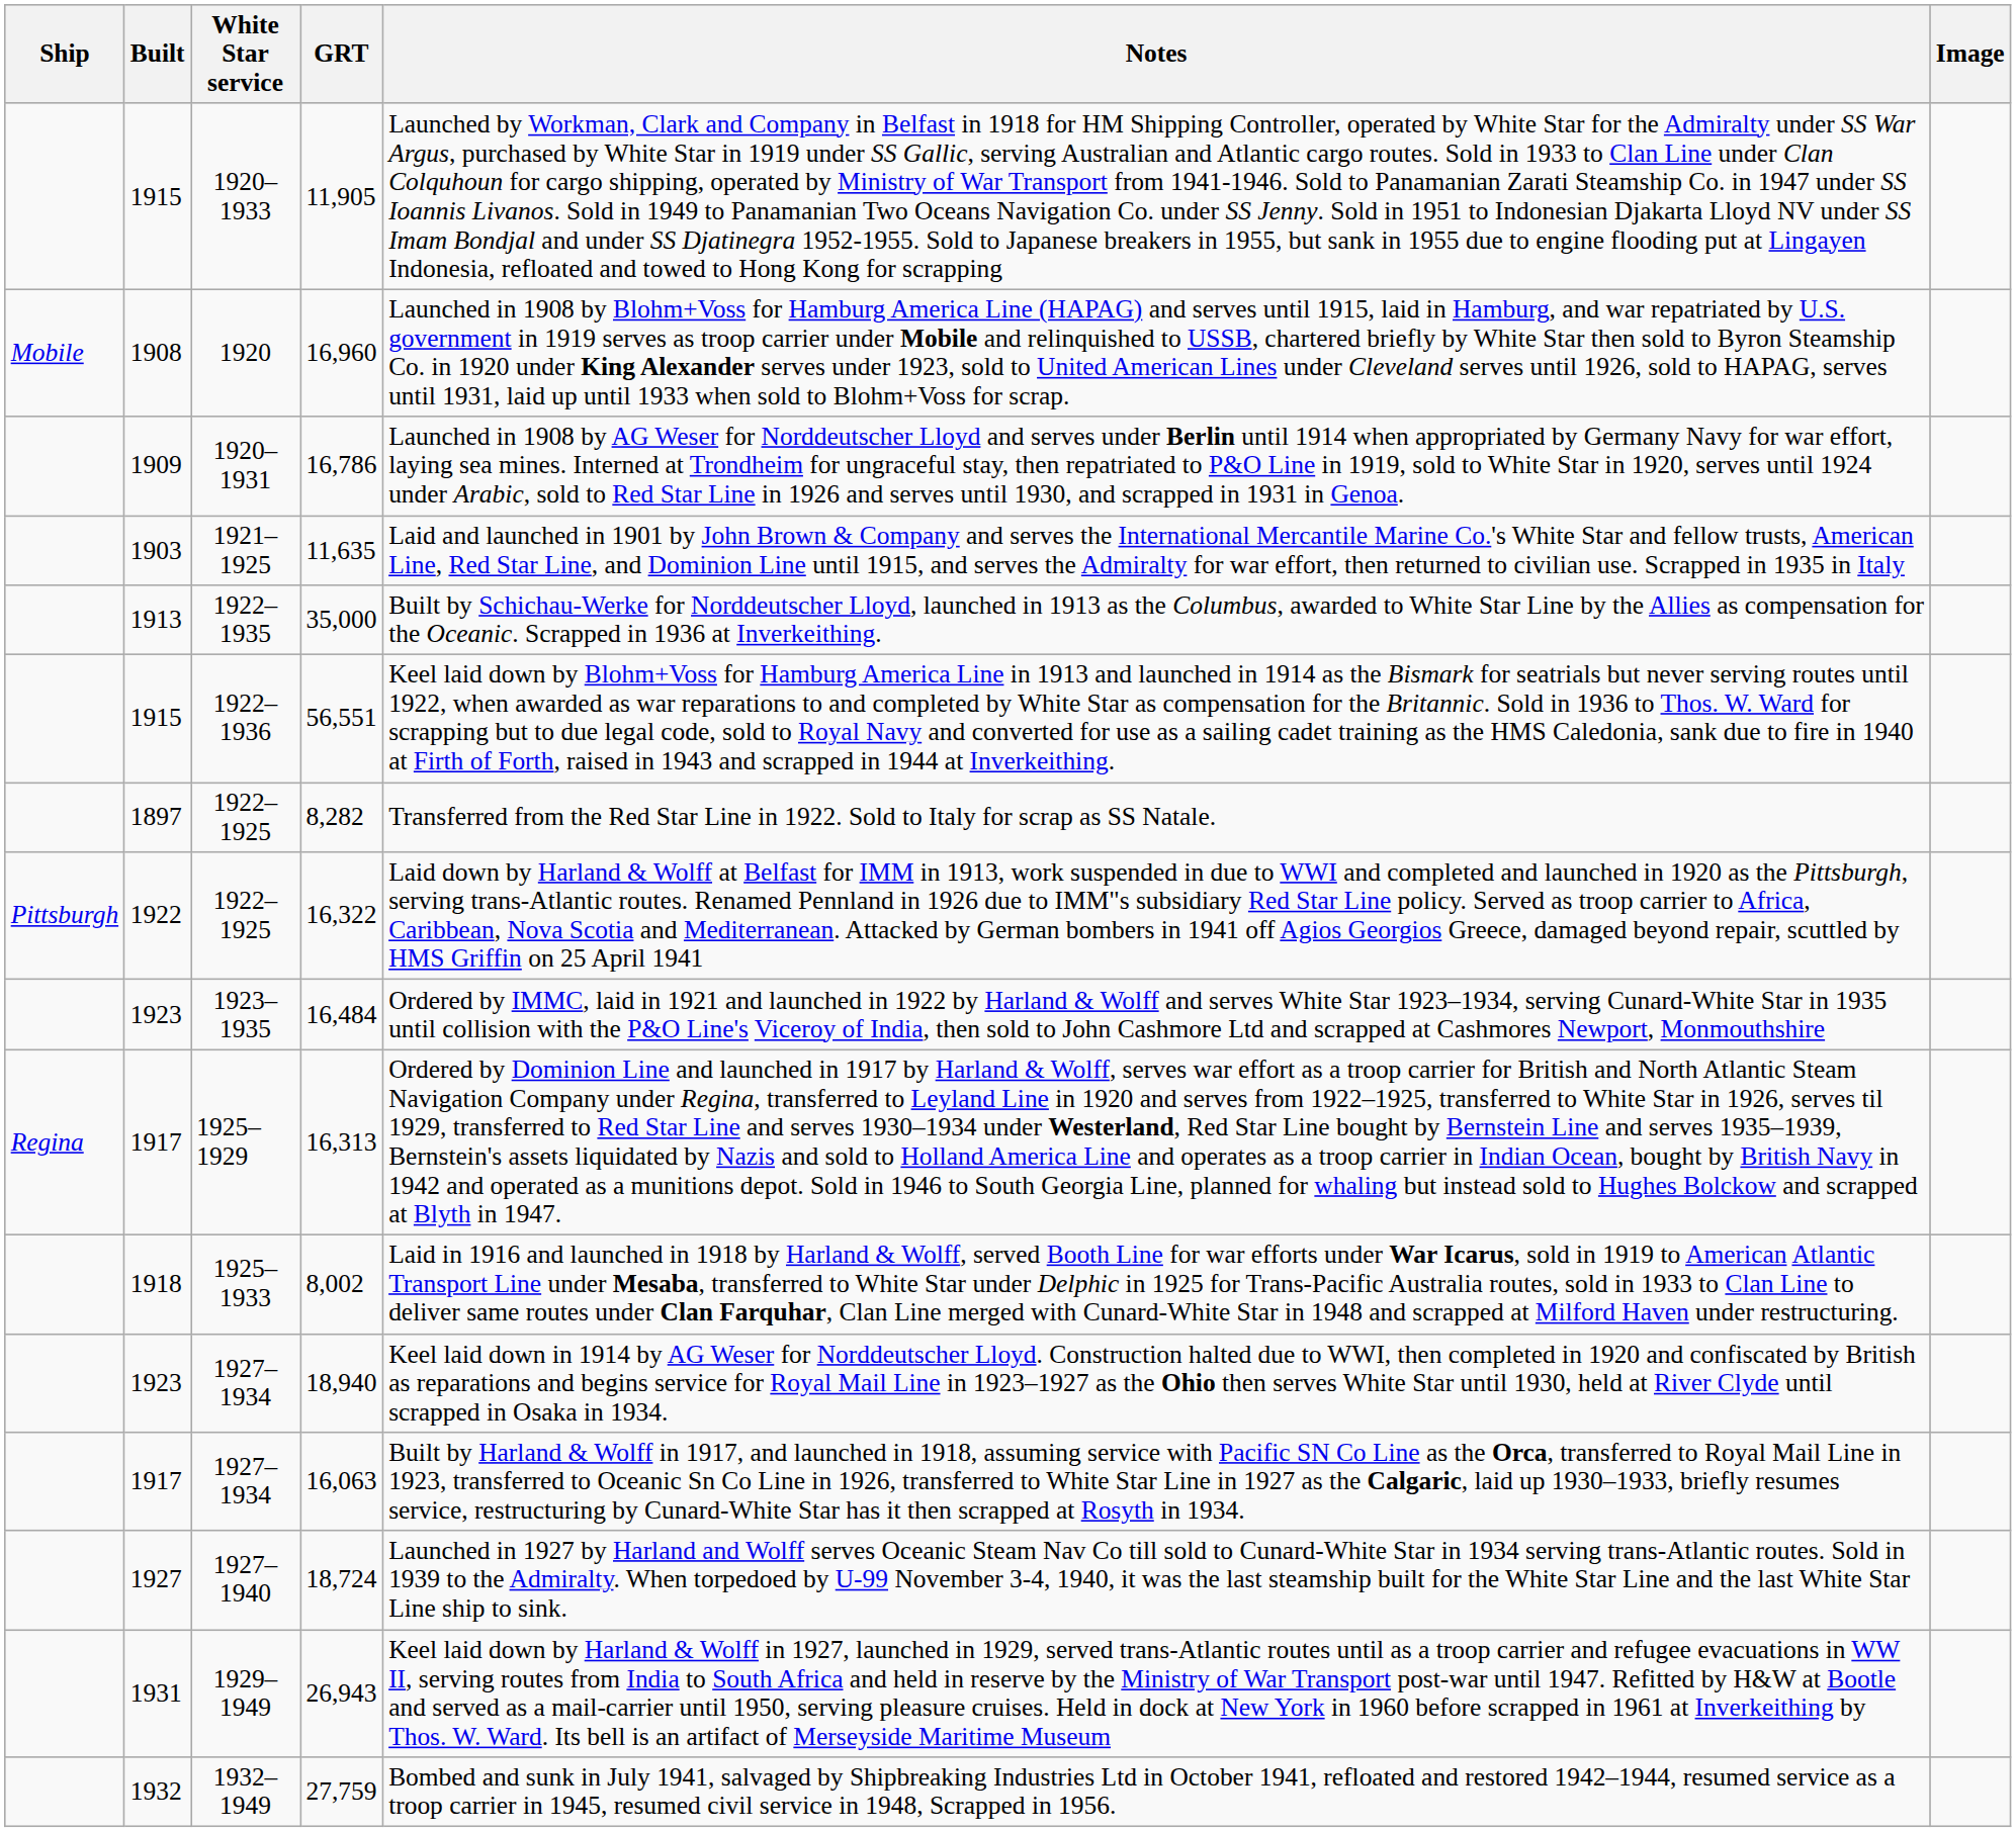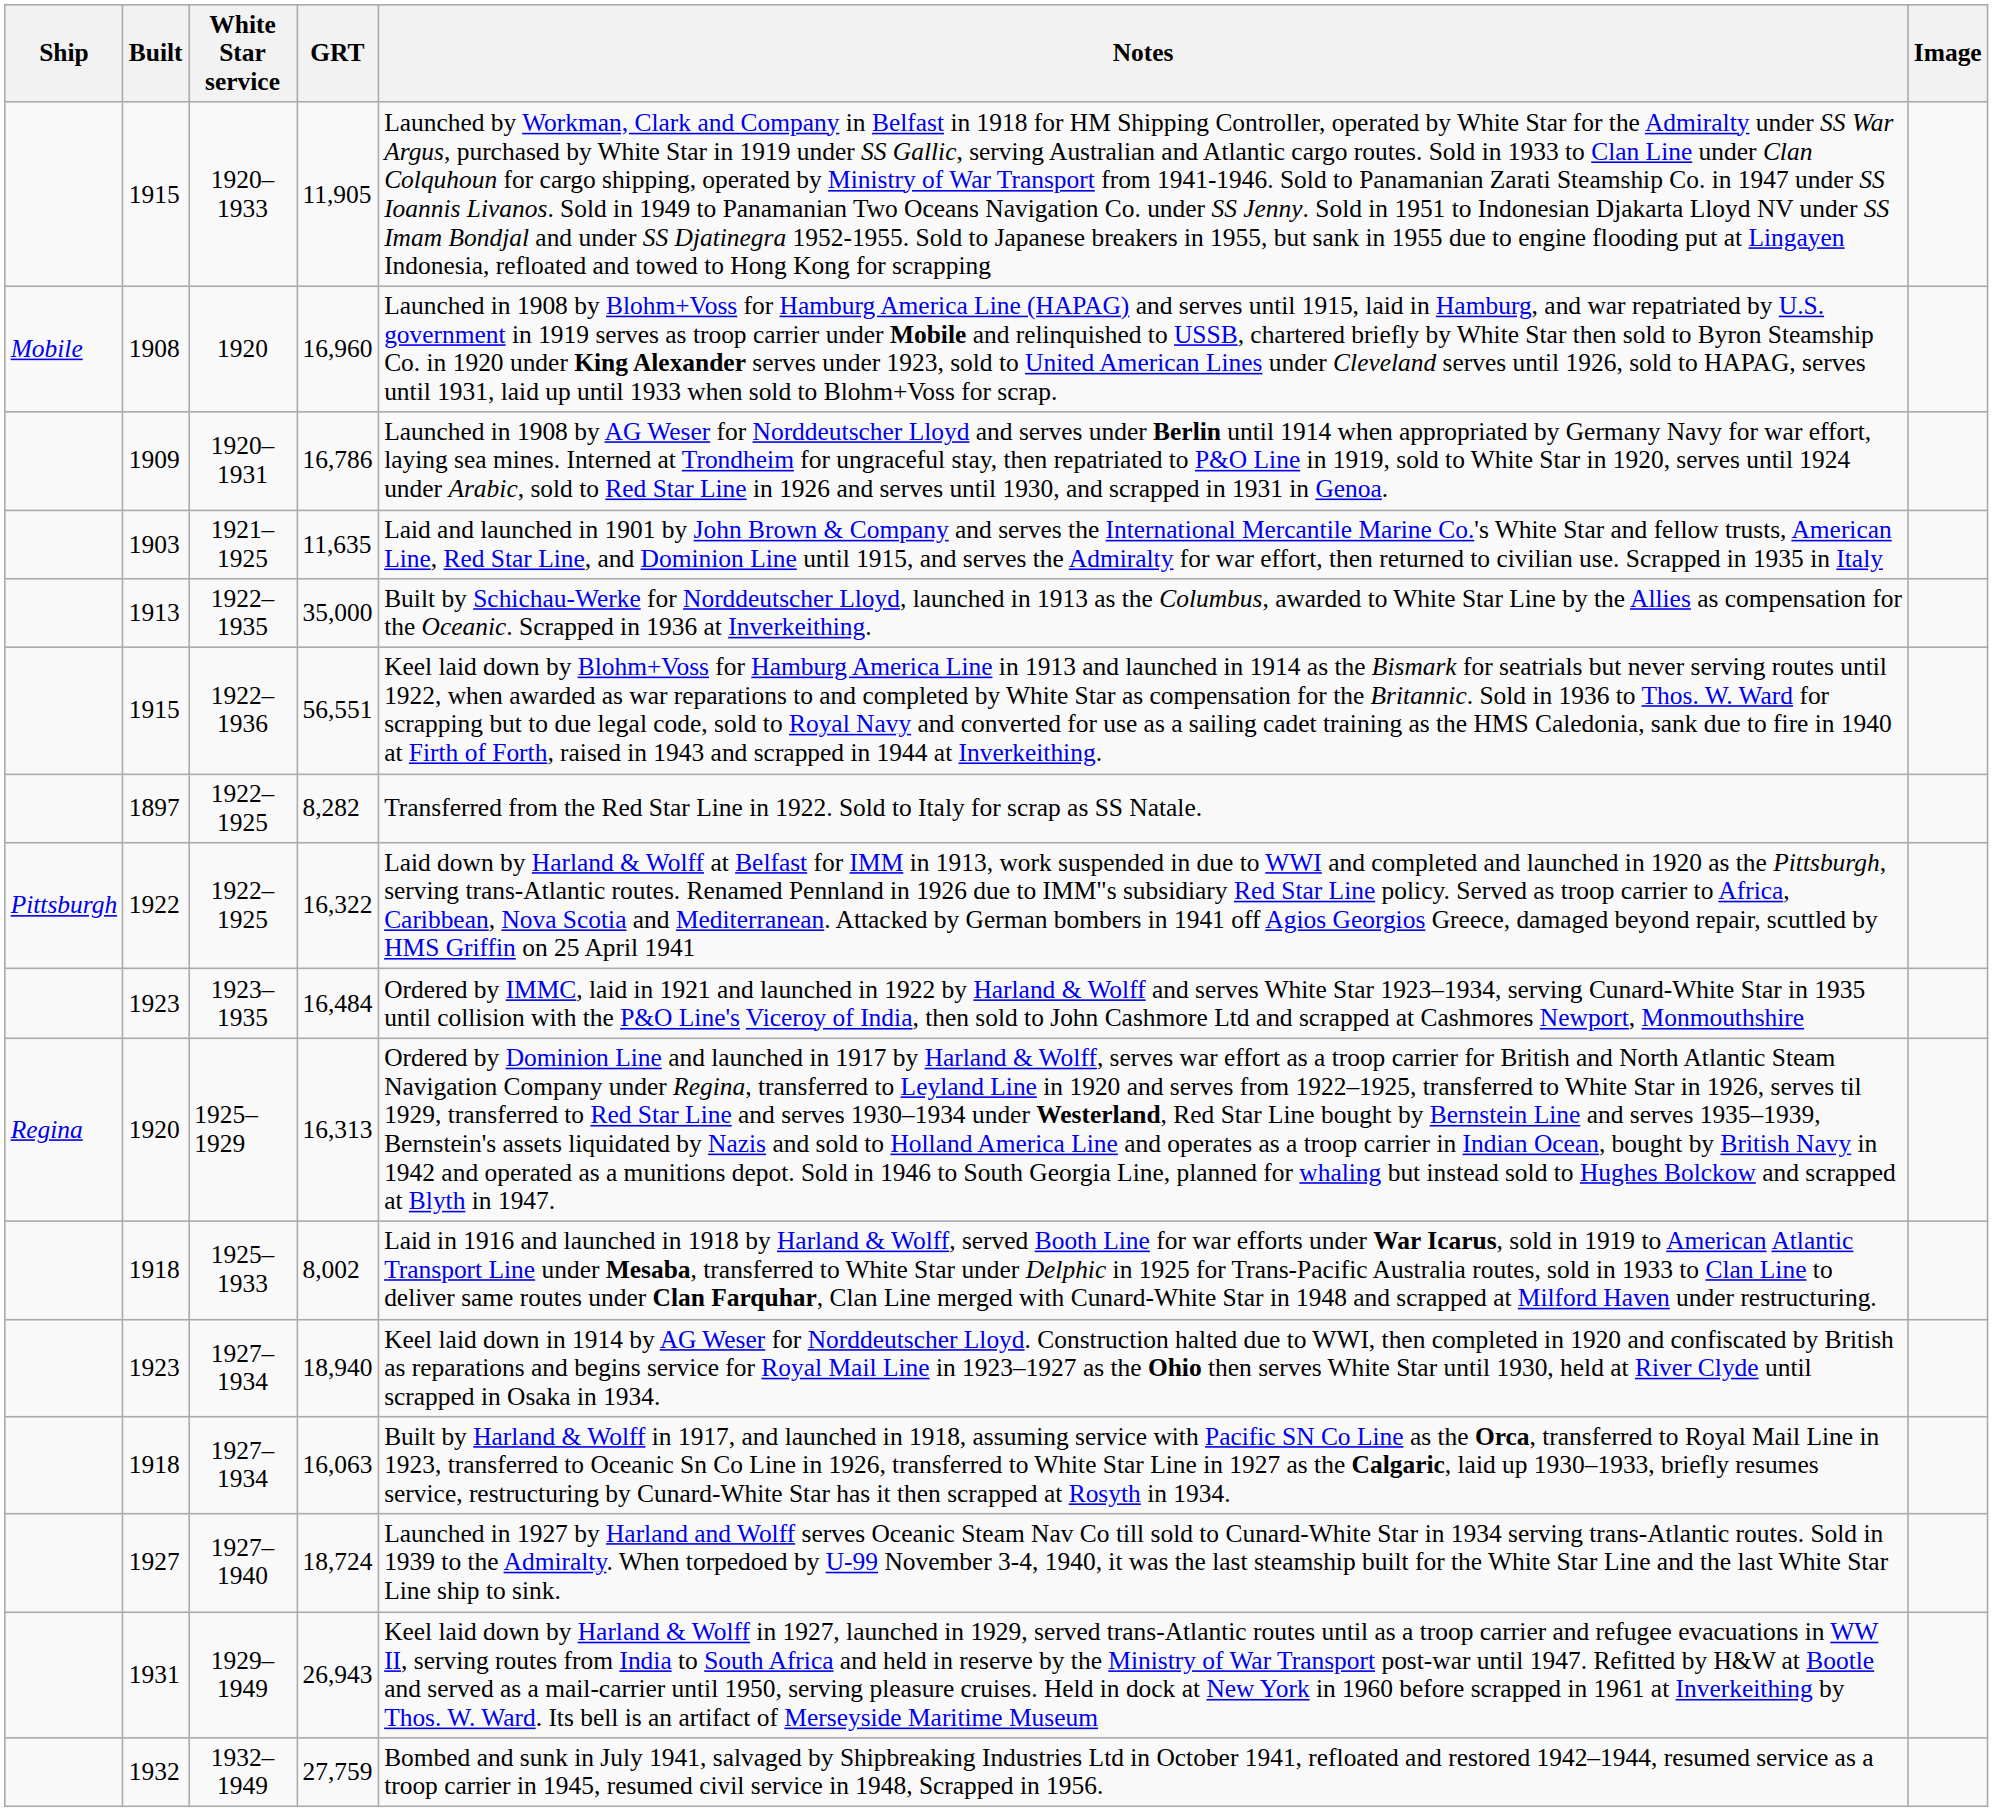 <table class="wikitable sortable">
 <tr>
 <th>Ship</th>
 <th>Built</th>
 <th>White Star service</th>
 <th>GRT</th>
 <th>Notes</th>
 <th>Image</th>
 </tr>
 <tr>
 <td></td>
 <td>1915</td>
 <td align="Center">1920–1933</td>
 <td>11,905</td>
 <td>Launched by <a href='#'>Workman, Clark and Company</a> in <a href='#'>Belfast</a> in 1918 for HM Shipping Controller, operated by White Star for the <a href='#'>Admiralty</a> under <em>SS War Argus</em>, purchased by White Star in 1919 under <em>SS Gallic</em>, serving Australian and Atlantic cargo routes. Sold in 1933 to <a href='#'>Clan Line</a> under <em>Clan Colquhoun</em> for cargo shipping, operated by <a href='#'>Ministry of War Transport</a> from 1941-1946. Sold to Panamanian Zarati Steamship Co. in 1947 under <em>SS Ioannis Livanos</em>. Sold in 1949 to Panamanian Two Oceans Navigation Co. under <em>SS Jenny</em>. Sold in 1951 to Indonesian Djakarta Lloyd NV under <em>SS Imam Bondjal</em> and under <em>SS Djatinegra</em> 1952-1955. Sold to Japanese breakers in 1955, but sank in 1955 due to engine flooding put at <a href='#'>Lingayen</a> Indonesia, refloated and towed to Hong Kong for scrapping</td>
 <td></td>
 </tr>
 <tr>
 <td><a href='#'><em>Mobile</em></a></td>
 <td>1908</td>
 <td align="Center">1920</td>
 <td>16,960</td>
 <td>Launched in 1908 by <a href='#'>Blohm+Voss</a> for <a href='#'>Hamburg America Line (HAPAG)</a> and serves until 1915, laid in <a href='#'>Hamburg</a>, and war repatriated by <a href='#'>U.S. government</a> in 1919 serves as troop carrier under <strong>Mobile</strong> and relinquished to <a href='#'>USSB</a>, chartered briefly by White Star then sold to Byron Steamship Co. in 1920 under <strong>King Alexander</strong> serves under 1923, sold to <a href='#'>United American Lines</a> under <em>Cleveland</em> serves until 1926, sold to HAPAG, serves until 1931, laid up until 1933 when sold to Blohm+Voss for scrap.</td>
 <td></td>
 </tr>
 <tr>
 <td></td>
 <td>1909</td>
 <td align="Center">1920–1931</td>
 <td>16,786</td>
 <td>Launched in 1908 by <a href='#'>AG Weser</a> for <a href='#'>Norddeutscher Lloyd</a> and serves under <strong>Berlin</strong> until 1914 when appropriated by Germany Navy for war effort, laying sea mines. Interned at <a href='#'>Trondheim</a> for ungraceful stay, then repatriated to <a href='#'>P&O Line</a> in 1919, sold to White Star in 1920, serves until 1924 under <em>Arabic</em>, sold to <a href='#'>Red Star Line</a> in 1926 and serves until 1930, and scrapped in 1931 in <a href='#'>Genoa</a>.</td>
 <td></td>
 </tr>
 <tr>
 <td></td>
 <td>1903</td>
 <td align="Center">1921–1925</td>
 <td>11,635</td>
 <td>Laid and launched in 1901 by <a href='#'>John Brown & Company</a> and serves the <a href='#'>International Mercantile Marine Co.</a>'s White Star and fellow trusts, <a href='#'>American Line</a>, <a href='#'>Red Star Line</a>, and <a href='#'>Dominion Line</a> until 1915, and serves the <a href='#'>Admiralty</a> for war effort, then returned to civilian use. Scrapped in 1935 in <a href='#'>Italy</a></td>
 <td></td>
 </tr>
 <tr>
 <td></td>
 <td>1913</td>
 <td align="Center">1922–1935</td>
 <td>35,000</td>
 <td>Built by <a href='#'>Schichau-Werke</a> for <a href='#'>Norddeutscher Lloyd</a>, launched in 1913 as the <em>Columbus</em>, awarded to White Star Line by the <a href='#'>Allies</a> as compensation for the <em>Oceanic</em>. Scrapped in 1936 at <a href='#'>Inverkeithing</a>.</td>
 <td></td>
 </tr>
 <tr>
 <td></td>
 <td>1915</td>
 <td align="Center">1922–1936</td>
 <td>56,551</td>
 <td>Keel laid down by <a href='#'>Blohm+Voss</a> for <a href='#'>Hamburg America Line</a> in 1913 and launched in 1914 as the <em>Bismark</em> for seatrials but never serving routes until 1922, when awarded as war reparations to and completed by White Star as compensation for the <em>Britannic</em>. Sold in 1936 to <a href='#'>Thos. W. Ward</a> for scrapping but to due legal code, sold to <a href='#'>Royal Navy</a> and converted for use as a sailing cadet training as the HMS Caledonia, sank due to fire in 1940 at <a href='#'>Firth of Forth</a>, raised in 1943 and scrapped in 1944 at <a href='#'>Inverkeithing</a>.</td>
 <td></td>
 </tr>
 <tr>
 <td></td>
 <td>1897</td>
 <td align="Center">1922–1925</td>
 <td>8,282</td>
 <td>Transferred from the Red Star Line in 1922. Sold to Italy for scrap as SS Natale.</td>
 <td></td>
 </tr>
 <tr>
 <td><em><a href='#'>Pittsburgh</a></em></td>
 <td>1922</td>
 <td align="Center">1922–1925</td>
 <td>16,322</td>
 <td>Laid down by <a href='#'>Harland & Wolff</a> at <a href='#'>Belfast</a> for <a href='#'>IMM</a> in 1913, work suspended in due to <a href='#'>WWI</a> and completed and launched in 1920 as the <em>Pittsburgh</em>, serving trans-Atlantic routes. Renamed Pennland in 1926 due to IMM"s subsidiary <a href='#'>Red Star Line</a> policy. Served as troop carrier to <a href='#'>Africa</a>, <a href='#'>Caribbean</a>, <a href='#'>Nova Scotia</a> and <a href='#'>Mediterranean</a>. Attacked by German bombers in 1941 off <a href='#'>Agios Georgios</a> Greece, damaged beyond repair, scuttled by <a href='#'>HMS Griffin</a> on 25 April 1941</td>
 <td></td>
 </tr>
 <tr>
 <td></td>
 <td>1923</td>
 <td align="Center">1923–1935</td>
 <td>16,484</td>
 <td>Ordered by <a href='#'>IMMC</a>, laid in 1921 and launched in 1922 by <a href='#'>Harland & Wolff</a> and serves White Star 1923–1934, serving Cunard-White Star in 1935 until collision with the  <a href='#'>P&O Line's</a> <a href='#'>Viceroy of India</a>, then sold to John Cashmore Ltd and scrapped at Cashmores <a href='#'>Newport</a>, <a href='#'>Monmouthshire</a></td>
 <td></td>
 </tr>
 <tr>
 <td><em><a href='#'>Regina</a></em></td>
-<td>1917</td>
+<td>1920</td>
 <td>1925–1929</td>
 <td>16,313</td>
 <td>Ordered by <a href='#'>Dominion Line</a> and launched in 1917 by <a href='#'>Harland & Wolff</a>, serves war effort as a troop carrier for British and North Atlantic Steam Navigation Company under <em>Regina</em>, transferred to <a href='#'>Leyland Line</a> in 1920 and serves from 1922–1925, transferred to White Star in 1926, serves til 1929, transferred to <a href='#'>Red Star Line</a> and serves 1930–1934 under <strong>Westerland</strong>, Red Star Line bought by <a href='#'>Bernstein Line</a> and serves 1935–1939, Bernstein's assets liquidated by <a href='#'>Nazis</a> and sold to <a href='#'>Holland America Line</a> and operates as a troop carrier in <a href='#'>Indian Ocean</a>, bought by <a href='#'>British Navy</a> in 1942 and operated as a munitions depot. Sold in 1946 to South Georgia Line, planned for <a href='#'>whaling</a> but instead sold to <a href='#'>Hughes Bolckow</a> and scrapped at <a href='#'>Blyth</a> in 1947.</td>
 <td></td>
 </tr>
 <tr>
 <td></td>
 <td>1918</td>
 <td align="Center">1925–1933</td>
 <td>8,002</td>
 <td>Laid in 1916 and launched in 1918 by <a href='#'>Harland & Wolff</a>, served <a href='#'>Booth Line</a> for war efforts under <strong>War Icarus</strong>, sold in 1919 to <a href='#'>American</a> <a href='#'>Atlantic Transport Line</a> under <strong>Mesaba</strong>, transferred to White Star under <em>Delphic</em> in 1925 for Trans-Pacific Australia routes, sold in 1933 to <a href='#'>Clan Line</a> to deliver same routes under <strong>Clan Farquhar</strong>, Clan Line merged with Cunard-White Star in 1948 and scrapped at <a href='#'>Milford Haven</a> under restructuring.</td>
 <td></td>
 </tr>
 <tr>
 <td></td>
 <td>1923</td>
 <td align="Center">1927–1934</td>
 <td>18,940</td>
 <td>Keel laid down in 1914 by <a href='#'>AG Weser</a> for <a href='#'>Norddeutscher Lloyd</a>. Construction halted due to WWI, then completed in 1920 and confiscated by British as reparations and begins service for <a href='#'>Royal Mail Line</a> in 1923–1927 as the <strong>Ohio</strong> then serves White Star until 1930, held at <a href='#'>River Clyde</a> until scrapped in Osaka in 1934.</td>
 <td></td>
 </tr>
 <tr>
 <td></td>
-<td>1917</td>
+<td>1918</td>
 <td align="Center">1927–1934</td>
 <td>16,063</td>
 <td>Built by <a href='#'>Harland & Wolff</a> in 1917, and launched in 1918, assuming service with <a href='#'>Pacific SN Co Line</a> as the <strong>Orca</strong>, transferred to Royal Mail Line in 1923, transferred to Oceanic Sn Co Line in 1926, transferred to White Star Line in 1927 as the <strong>Calgaric</strong>, laid up 1930–1933, briefly resumes service, restructuring by Cunard-White Star has it then scrapped at <a href='#'>Rosyth</a> in 1934.</td>
 <td></td>
 </tr>
 <tr>
 <td></td>
 <td>1927</td>
 <td align="Center">1927–1940</td>
 <td>18,724</td>
 <td>Launched in 1927 by <a href='#'>Harland and Wolff</a> serves Oceanic Steam Nav Co till sold to Cunard-White Star in 1934 serving trans-Atlantic routes. Sold in 1939 to the <a href='#'>Admiralty</a>. When torpedoed by <a href='#'>U-99</a> November 3-4, 1940, it was the last steamship built for the White Star Line and the last White Star Line ship to sink.</td>
 <td></td>
 </tr>
 <tr>
 <td></td>
 <td>1931</td>
 <td align="Center">1929–1949</td>
 <td>26,943</td>
 <td>Keel laid down by <a href='#'>Harland & Wolff</a> in 1927, launched in 1929, served trans-Atlantic routes until as a troop carrier and refugee evacuations in <a href='#'>WW II</a>, serving routes from <a href='#'>India</a> to <a href='#'>South Africa</a> and held in reserve by the <a href='#'>Ministry of War Transport</a> post-war until 1947. Refitted by H&W at <a href='#'>Bootle</a> and served as a mail-carrier until 1950, serving pleasure cruises. Held in dock at <a href='#'>New York</a> in 1960 before scrapped in 1961 at <a href='#'>Inverkeithing</a> by <a href='#'>Thos. W. Ward</a>. Its bell is an artifact of <a href='#'>Merseyside Maritime Museum</a></td>
 <td></td>
 </tr>
 <tr>
 <td></td>
 <td>1932</td>
 <td align="Center">1932–1949</td>
 <td>27,759</td>
 <td>Bombed and sunk in July 1941, salvaged by Shipbreaking Industries Ltd in October 1941, refloated and restored 1942–1944, resumed service as a troop carrier in 1945, resumed civil service in 1948, Scrapped in 1956.</td>
 <td></td>
 </tr>
 </table>
